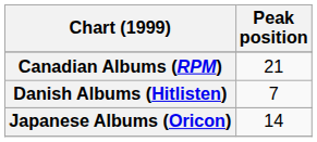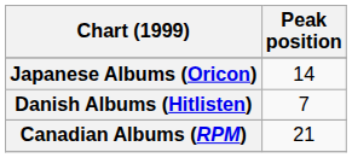 <table class="wikitable sortable plainrowheaders">
 <tr>
 <th scope="col">Chart (1999)</th>
 <th scope="col">Peak<br>position</th>
 </tr>
 <tr>
 </tr>
 <tr>
 </tr>
 <tr>
 </tr>
 <tr>
 </tr>
 <tr>
-<th scope="row">Canadian Albums (<a href='#'><em>RPM</em></a>)</th>
-<td align="center">21</td>
+<th scope="row">Japanese Albums (<a href='#'>Oricon</a>)</th>
+<td align="center">14</td>
 </tr>
 <tr>
 <th scope="row">Danish Albums (<a href='#'>Hitlisten</a>)</th>
 <td align="center">7</td>
 </tr>
 <tr>
 </tr>
 <tr>
 </tr>
 <tr>
 </tr>
 <tr>
 </tr>
 <tr>
-<th scope="row">Japanese Albums (<a href='#'>Oricon</a>)</th>
-<td align="center">14</td>
+<th scope="row">Canadian Albums (<a href='#'><em>RPM</em></a>)</th>
+<td align="center">21</td>
 </tr>
 <tr>
 </tr>
 <tr>
 </tr>
 <tr>
 </tr>
 <tr>
 </tr>
 <tr>
 </tr>
 <tr>
 </tr>
 <tr>
 </tr>
 </table>
